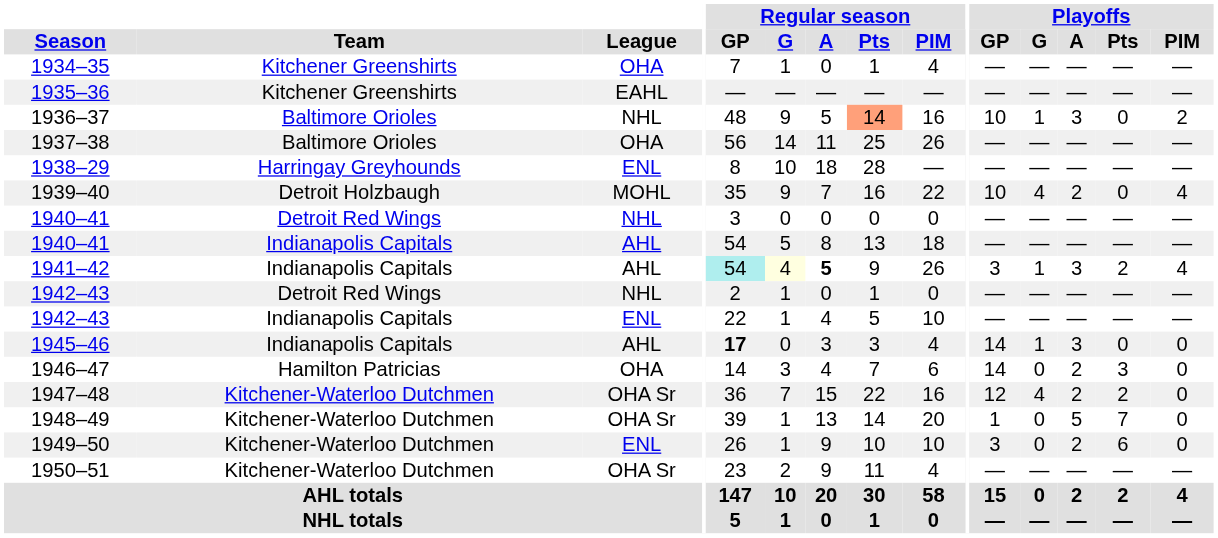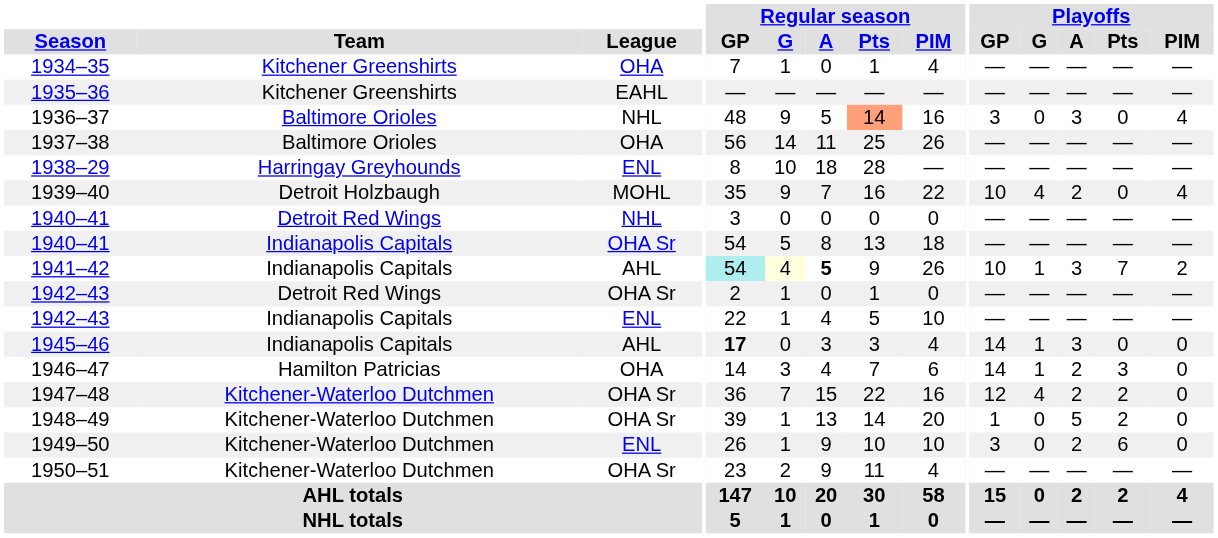 <table border="0" cellpadding="1" cellspacing="0" style="text-align:center; width:60em">
 <tr bgcolor="#e0e0e0">
 <th colspan="3" bgcolor="#ffffff"></th>
 <th rowspan="100" bgcolor="#ffffff"></th>
 <th colspan="5"><a href='#'>Regular season</a></th>
 <th rowspan="100" bgcolor="#ffffff"></th>
 <th colspan="5"><a href='#'>Playoffs</a></th>
 </tr>
 <tr bgcolor="#e0e0e0">
 <th><a href='#'>Season</a></th>
 <th>Team</th>
 <th>League</th>
 <th>GP</th>
 <th><a href='#'>G</a></th>
 <th><a href='#'>A</a></th>
 <th><a href='#'>Pts</a></th>
 <th><a href='#'>PIM</a></th>
 <th>GP</th>
 <th>G</th>
 <th>A</th>
 <th>Pts</th>
 <th>PIM</th>
 </tr>
 <tr>
 <td><a href='#'>1934–35</a></td>
 <td><a href='#'>Kitchener Greenshirts</a></td>
 <td><a href='#'>OHA</a></td>
 <td>7</td>
 <td>1</td>
 <td>0</td>
 <td>1</td>
 <td>4</td>
 <td>—</td>
 <td>—</td>
 <td>—</td>
 <td>—</td>
 <td>—</td>
 </tr>
 <tr bgcolor="#f0f0f0">
 <td><a href='#'>1935–36</a></td>
 <td>Kitchener Greenshirts</td>
 <td>EAHL</td>
 <td>—</td>
 <td>—</td>
 <td>—</td>
 <td>—</td>
 <td>—</td>
 <td>—</td>
 <td>—</td>
 <td>—</td>
 <td>—</td>
 <td>—</td>
 </tr>
 <tr>
 <td>1936–37</td>
 <td><a href='#'>Baltimore Orioles</a></td>
 <td>NHL</td>
 <td>48</td>
 <td>9</td>
 <td>5</td>
 <td style="background: lightsalmon;">14</td>
 <td>16</td>
-<td>10</td>
-<td>1</td>
 <td>3</td>
 <td>0</td>
-<td>2</td>
+<td>3</td>
+<td>0</td>
+<td>4</td>
 </tr>
 <tr bgcolor="#f0f0f0">
 <td>1937–38</td>
 <td>Baltimore Orioles</td>
 <td>OHA</td>
 <td>56</td>
 <td>14</td>
 <td>11</td>
 <td>25</td>
 <td>26</td>
 <td>—</td>
 <td>—</td>
 <td>—</td>
 <td>—</td>
 <td>—</td>
 </tr>
 <tr>
 <td><a href='#'>1938–29</a></td>
 <td><a href='#'>Harringay Greyhounds</a></td>
 <td><a href='#'>ENL</a></td>
 <td>8</td>
 <td>10</td>
 <td>18</td>
 <td>28</td>
 <td>—</td>
 <td>—</td>
 <td>—</td>
 <td>—</td>
 <td>—</td>
 <td>—</td>
 </tr>
 <tr bgcolor="#f0f0f0">
 <td>1939–40</td>
 <td>Detroit Holzbaugh</td>
 <td>MOHL</td>
 <td>35</td>
 <td>9</td>
 <td>7</td>
 <td>16</td>
 <td>22</td>
 <td>10</td>
 <td>4</td>
 <td>2</td>
 <td>0</td>
 <td>4</td>
 </tr>
 <tr>
 <td><a href='#'>1940–41</a></td>
 <td><a href='#'>Detroit Red Wings</a></td>
 <td><a href='#'>NHL</a></td>
 <td>3</td>
 <td>0</td>
 <td>0</td>
 <td>0</td>
 <td>0</td>
 <td>—</td>
 <td>—</td>
 <td>—</td>
 <td>—</td>
 <td>—</td>
 </tr>
 <tr bgcolor="#f0f0f0">
 <td><a href='#'>1940–41</a></td>
 <td><a href='#'>Indianapolis Capitals</a></td>
-<td><a href='#'>AHL</a></td>
+<td><a href='#'>OHA Sr</a></td>
 <td>54</td>
 <td>5</td>
 <td>8</td>
 <td>13</td>
 <td>18</td>
 <td>—</td>
 <td>—</td>
 <td>—</td>
 <td>—</td>
 <td>—</td>
 </tr>
 <tr>
 <td><a href='#'>1941–42</a></td>
 <td>Indianapolis Capitals</td>
 <td>AHL</td>
 <td style="background: paleturquoise;">54</td>
 <td style="background: lightyellow;">4</td>
 <td><strong>5</strong></td>
 <td>9</td>
 <td>26</td>
-<td>3</td>
+<td>10</td>
 <td>1</td>
 <td>3</td>
+<td>7</td>
 <td>2</td>
-<td>4</td>
 </tr>
 <tr bgcolor="#f0f0f0">
 <td><a href='#'>1942–43</a></td>
 <td>Detroit Red Wings</td>
-<td>NHL</td>
+<td>OHA Sr</td>
 <td>2</td>
 <td>1</td>
 <td>0</td>
 <td>1</td>
 <td>0</td>
 <td>—</td>
 <td>—</td>
 <td>—</td>
 <td>—</td>
 <td>—</td>
 </tr>
 <tr>
 <td><a href='#'>1942–43</a></td>
 <td>Indianapolis Capitals</td>
 <td><a href='#'>ENL</a></td>
 <td>22</td>
 <td>1</td>
 <td>4</td>
 <td>5</td>
 <td>10</td>
 <td>—</td>
 <td>—</td>
 <td>—</td>
 <td>—</td>
 <td>—</td>
 </tr>
 <tr bgcolor="#f0f0f0">
 <td><a href='#'>1945–46</a></td>
 <td>Indianapolis Capitals</td>
 <td>AHL</td>
 <td><strong>17</strong></td>
 <td>0</td>
 <td>3</td>
 <td>3</td>
 <td>4</td>
 <td>14</td>
 <td>1</td>
 <td>3</td>
 <td>0</td>
 <td>0</td>
 </tr>
 <tr>
 <td>1946–47</td>
 <td>Hamilton Patricias</td>
 <td>OHA</td>
 <td>14</td>
 <td>3</td>
 <td>4</td>
 <td>7</td>
 <td>6</td>
 <td>14</td>
-<td>0</td>
+<td>1</td>
 <td>2</td>
 <td>3</td>
 <td>0</td>
 </tr>
 <tr bgcolor="#f0f0f0">
 <td>1947–48</td>
 <td><a href='#'>Kitchener-Waterloo Dutchmen</a></td>
 <td>OHA Sr</td>
 <td>36</td>
 <td>7</td>
 <td>15</td>
 <td>22</td>
 <td>16</td>
 <td>12</td>
 <td>4</td>
 <td>2</td>
 <td>2</td>
 <td>0</td>
 </tr>
 <tr>
 <td>1948–49</td>
 <td>Kitchener-Waterloo Dutchmen</td>
 <td>OHA Sr</td>
 <td>39</td>
 <td>1</td>
 <td>13</td>
 <td>14</td>
 <td>20</td>
 <td>1</td>
 <td>0</td>
 <td>5</td>
-<td>7</td>
+<td>2</td>
 <td>0</td>
 </tr>
 <tr bgcolor="#f0f0f0">
 <td>1949–50</td>
 <td>Kitchener-Waterloo Dutchmen</td>
 <td><a href='#'>ENL</a></td>
 <td>26</td>
 <td>1</td>
 <td>9</td>
 <td>10</td>
 <td>10</td>
 <td>3</td>
 <td>0</td>
 <td>2</td>
 <td>6</td>
 <td>0</td>
 </tr>
 <tr>
 <td>1950–51</td>
 <td>Kitchener-Waterloo Dutchmen</td>
 <td>OHA Sr</td>
 <td>23</td>
 <td>2</td>
 <td>9</td>
 <td>11</td>
 <td>4</td>
 <td>—</td>
 <td>—</td>
 <td>—</td>
 <td>—</td>
 <td>—</td>
 </tr>
 <tr bgcolor="#e0e0e0">
 <th colspan="3">AHL totals</th>
 <th>147</th>
 <th>10</th>
 <th>20</th>
 <th>30</th>
 <th>58</th>
 <th>15</th>
 <th>0</th>
 <th>2</th>
 <th>2</th>
 <th>4</th>
 </tr>
 <tr bgcolor="#e0e0e0">
 <th colspan="3">NHL totals</th>
 <th>5</th>
 <th>1</th>
 <th>0</th>
 <th>1</th>
 <th>0</th>
 <th>—</th>
 <th>—</th>
 <th>—</th>
 <th>—</th>
 <th>—</th>
 </tr>
 </table>
